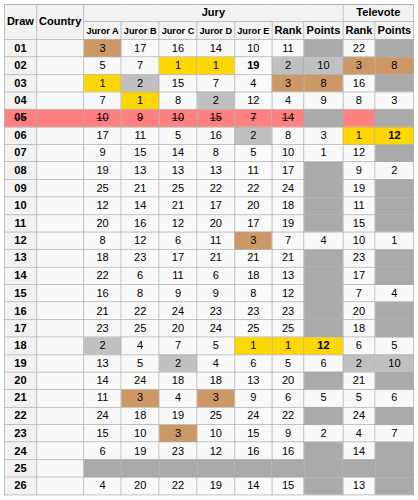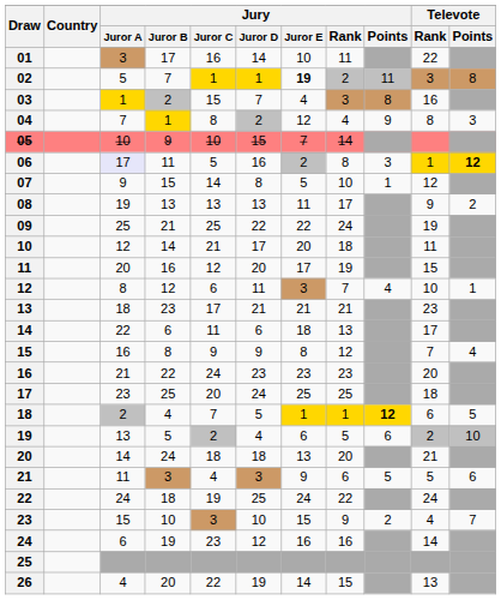 <table class="sortable wikitable collapsible plainrowheaders" style="text-align:center;">
 <tr>
 </tr>
 <tr>
 <th scope="col" rowspan="2">Draw</th>
 <th scope="col" rowspan="2">Country</th>
 <th scope="col" colspan="7">Jury</th>
 <th scope="col" colspan="2">Televote</th>
 </tr>
 <tr>
 <th scope="col"><small>Juror A</small></th>
 <th scope="col"><small>Juror B</small></th>
 <th scope="col"><small>Juror C</small></th>
 <th scope="col"><small>Juror D</small></th>
 <th scope="col"><small>Juror E</small></th>
 <th scope="col">Rank</th>
 <th scope="col" class="unsortable">Points</th>
 <th scope="col">Rank</th>
 <th scope="col" class="unsortable">Points</th>
 </tr>
 <tr>
 <th scope="row" style="text-align:center;">01</th>
 <td style="text-align:left;"></td>
 <td style="background:#CC9966;">3</td>
 <td>17</td>
 <td>16</td>
 <td>14</td>
 <td>10</td>
 <td>11</td>
 <td style="background:#AAAAAA;"></td>
 <td>22</td>
 <td style="background:#AAAAAA;"></td>
 </tr>
 <tr>
 <th scope="row" style="text-align:center;">02</th>
 <td style="text-align:left;"></td>
 <td>5</td>
 <td>7</td>
 <td style="background:gold;">1</td>
 <td style="background:gold;">1</td>
 <td><strong>19</strong></td>
 <td style="background:silver;">2</td>
-<td style="background:silver;">10</td>
+<td style="background:silver;">11</td>
 <td style="background:#CC9966;">3</td>
 <td style="background:#CC9966;">8</td>
 </tr>
 <tr>
 <th scope="row" style="text-align:center;">03</th>
 <td style="text-align:left;"></td>
 <td style="background:gold;">1</td>
 <td style="background:silver;">2</td>
 <td>15</td>
 <td>7</td>
 <td>4</td>
 <td style="background:#CC9966;">3</td>
 <td style="background:#CC9966;">8</td>
 <td>16</td>
 <td style="background:#AAAAAA;"></td>
 </tr>
 <tr>
 <th scope="row" style="text-align:center;">04</th>
 <td style="text-align:left;"></td>
 <td>7</td>
 <td style="background:gold;">1</td>
 <td>8</td>
 <td style="background:silver;">2</td>
 <td>12</td>
 <td>4</td>
 <td>9</td>
 <td>8</td>
 <td>3</td>
 </tr>
 <tr style="background:#FE8080">
 <th scope="row" style="text-align:center; background:#FE8080"><s>05</s></th>
 <td style="text-align:left;"><s></s> </td>
 <td><s>10</s></td>
 <td><s>9</s></td>
 <td><s>10</s></td>
 <td><s>15</s></td>
 <td><s>7</s></td>
 <td><s>14</s></td>
 <td style="background:#AAAAAA;"></td>
 <td></td>
 <td style="background:#AAAAAA;"></td>
 </tr>
 <tr>
 <th scope="row" style="text-align:center;">06</th>
 <td style="text-align:left;"></td>
-<td>17</td>
+<td style="background: lavender;">17</td>
 <td>11</td>
 <td>5</td>
 <td>16</td>
 <td style="background:silver;">2</td>
 <td>8</td>
 <td>3</td>
 <td style="background:gold;">1</td>
 <td style="background:gold;"><strong>12</strong></td>
 </tr>
 <tr>
 <th scope="row" style="text-align:center;">07</th>
 <td style="text-align:left;"></td>
 <td>9</td>
 <td>15</td>
 <td>14</td>
 <td>8</td>
 <td>5</td>
 <td>10</td>
 <td>1</td>
 <td>12</td>
 <td style="background:#AAAAAA;"></td>
 </tr>
 <tr>
 <th scope="row" style="text-align:center;">08</th>
 <td style="text-align:left;"></td>
 <td>19</td>
 <td>13</td>
 <td>13</td>
 <td>13</td>
 <td>11</td>
 <td>17</td>
 <td style="background:#AAAAAA;"></td>
 <td>9</td>
 <td>2</td>
 </tr>
 <tr>
 <th scope="row" style="text-align:center;">09</th>
 <td style="text-align:left;"></td>
 <td>25</td>
 <td>21</td>
 <td>25</td>
 <td>22</td>
 <td>22</td>
 <td>24</td>
 <td style="background:#AAAAAA;"></td>
 <td>19</td>
 <td style="background:#AAAAAA;"></td>
 </tr>
 <tr>
 <th scope="row" style="text-align:center;">10</th>
 <td style="text-align:left;"></td>
 <td>12</td>
 <td>14</td>
 <td>21</td>
 <td>17</td>
 <td>20</td>
 <td>18</td>
 <td style="background:#AAAAAA;"></td>
 <td>11</td>
 <td style="background:#AAAAAA;"></td>
 </tr>
 <tr>
 <th scope="row" style="text-align:center;">11</th>
 <td style="text-align:left;"></td>
 <td>20</td>
 <td>16</td>
 <td>12</td>
 <td>20</td>
 <td>17</td>
 <td>19</td>
 <td style="background:#AAAAAA;"></td>
 <td>15</td>
 <td style="background:#AAAAAA;"></td>
 </tr>
 <tr>
 <th scope="row" style="text-align:center;">12</th>
 <td style="text-align:left;"></td>
 <td>8</td>
 <td>12</td>
 <td>6</td>
 <td>11</td>
 <td style="background:#CC9966;">3</td>
 <td>7</td>
 <td>4</td>
 <td>10</td>
 <td>1</td>
 </tr>
 <tr>
 <th scope="row" style="text-align:center;">13</th>
 <td style="text-align:left;"></td>
 <td>18</td>
 <td>23</td>
 <td>17</td>
 <td>21</td>
 <td>21</td>
 <td>21</td>
 <td style="background:#AAAAAA;"></td>
 <td>23</td>
 <td style="background:#AAAAAA;"></td>
 </tr>
 <tr>
 <th scope="row" style="text-align:center;">14</th>
 <td style="text-align:left;"></td>
 <td>22</td>
 <td>6</td>
 <td>11</td>
 <td>6</td>
 <td>18</td>
 <td>13</td>
 <td style="background:#AAAAAA;"></td>
 <td>17</td>
 <td style="background:#AAAAAA;"></td>
 </tr>
 <tr>
 <th scope="row" style="text-align:center;">15</th>
 <td style="text-align:left;"></td>
 <td>16</td>
 <td>8</td>
 <td>9</td>
 <td>9</td>
 <td>8</td>
 <td>12</td>
 <td style="background:#AAAAAA;"></td>
 <td>7</td>
 <td>4</td>
 </tr>
 <tr>
 <th scope="row" style="text-align:center;">16</th>
 <td style="text-align:left;"></td>
 <td>21</td>
 <td>22</td>
 <td>24</td>
 <td>23</td>
 <td>23</td>
 <td>23</td>
 <td style="background:#AAAAAA;"></td>
 <td>20</td>
 <td style="background:#AAAAAA;"></td>
 </tr>
 <tr>
 <th scope="row" style="text-align:center;">17</th>
 <td style="text-align:left;"></td>
 <td>23</td>
 <td>25</td>
 <td>20</td>
 <td>24</td>
 <td>25</td>
 <td>25</td>
 <td style="background:#AAAAAA;"></td>
 <td>18</td>
 <td style="background:#AAAAAA;"></td>
 </tr>
 <tr>
 <th scope="row" style="text-align:center;">18</th>
 <td style="text-align:left;"></td>
 <td style="background:silver;">2</td>
 <td>4</td>
 <td>7</td>
 <td>5</td>
 <td style="background:gold;">1</td>
 <td style="background:gold;">1</td>
 <td style="background:gold;"><strong>12</strong></td>
 <td>6</td>
 <td>5</td>
 </tr>
 <tr>
 <th scope="row" style="text-align:center;">19</th>
 <td style="text-align:left;"></td>
 <td>13</td>
 <td>5</td>
 <td style="background:silver;">2</td>
 <td>4</td>
 <td>6</td>
 <td>5</td>
 <td>6</td>
 <td style="background:silver;">2</td>
 <td style="background:silver;">10</td>
 </tr>
 <tr>
 <th scope="row" style="text-align:center;">20</th>
 <td style="text-align:left;"></td>
 <td>14</td>
 <td>24</td>
 <td>18</td>
 <td>18</td>
 <td>13</td>
 <td>20</td>
 <td style="background:#AAAAAA;"></td>
 <td>21</td>
 <td style="background:#AAAAAA;"></td>
 </tr>
 <tr>
 <th scope="row" style="text-align:center;">21</th>
 <td style="text-align:left;"></td>
 <td>11</td>
 <td style="background:#CC9966;">3</td>
 <td>4</td>
 <td style="background:#CC9966;">3</td>
 <td>9</td>
 <td>6</td>
 <td>5</td>
 <td>5</td>
 <td>6</td>
 </tr>
 <tr>
 <th scope="row" style="text-align:center;">22</th>
 <td style="text-align:left;"></td>
 <td>24</td>
 <td>18</td>
 <td>19</td>
 <td>25</td>
 <td>24</td>
 <td>22</td>
 <td style="background:#AAAAAA;"></td>
 <td>24</td>
 <td style="background:#AAAAAA;"></td>
 </tr>
 <tr>
 <th scope="row" style="text-align:center;">23</th>
 <td style="text-align:left;"></td>
 <td>15</td>
 <td>10</td>
 <td style="background:#CC9966;">3</td>
 <td>10</td>
 <td>15</td>
 <td>9</td>
 <td>2</td>
 <td>4</td>
 <td>7</td>
 </tr>
 <tr>
 <th scope="row" style="text-align:center;">24</th>
 <td style="text-align:left;"></td>
 <td>6</td>
 <td>19</td>
 <td>23</td>
 <td>12</td>
 <td>16</td>
 <td>16</td>
 <td style="background:#AAAAAA;"></td>
 <td>14</td>
 <td style="background:#AAAAAA;"></td>
 </tr>
 <tr class="sortbottom">
 <th scope="row" style="text-align:center;">25</th>
 <td style="text-align:left;"></td>
 <td style="background:#AAAAAA;"></td>
 <td style="background:#AAAAAA;"></td>
 <td style="background:#AAAAAA;"></td>
 <td style="background:#AAAAAA;"></td>
 <td style="background:#AAAAAA;"></td>
 <td style="background:#AAAAAA;"></td>
 <td style="background:#AAAAAA;"></td>
 <td style="background:#AAAAAA;"></td>
 <td style="background:#AAAAAA;"></td>
 </tr>
 <tr>
 <th scope="row" style="text-align:center;">26</th>
 <td style="text-align:left;"></td>
 <td>4</td>
 <td>20</td>
 <td>22</td>
 <td>19</td>
 <td>14</td>
 <td>15</td>
 <td style="background:#AAAAAA;"></td>
 <td>13</td>
 <td style="background:#AAAAAA;"></td>
 </tr>
 </table>
